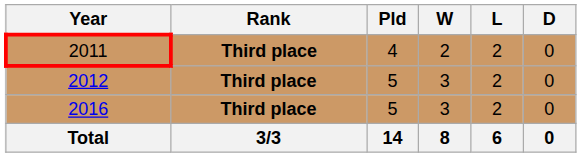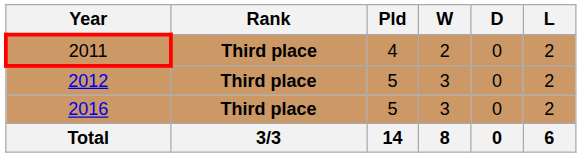 <table class="wikitable" style="text-align: center;font-size:90%;">
 <tr>
 <th width=125>Year</th>
 <th width=150>Rank</th>
 <th width=35>Pld</th>
 <th width=35>W</th>
+<th width=35>D</th>
 <th width=35>L</th>
-<th width=35>D</th>
 </tr>
 <tr bgcolor="#cc9966">
 <td style="border: 3px solid red"> 2011</td>
 <td><strong>Third place</strong></td>
 <td>4</td>
 <td>2</td>
+<td>0</td>
 <td>2</td>
-<td>0</td>
 </tr>
 <tr bgcolor="#cc9966">
 <td> <a href='#'>2012</a></td>
 <td><strong>Third place</strong></td>
 <td>5</td>
 <td>3</td>
+<td>0</td>
 <td>2</td>
-<td>0</td>
 </tr>
 <tr bgcolor="#cc9966">
 <td> <a href='#'>2016</a></td>
 <td><strong>Third place</strong></td>
 <td>5</td>
 <td>3</td>
+<td>0</td>
 <td>2</td>
-<td>0</td>
 </tr>
 <tr>
 <th>Total</th>
 <th>3/3</th>
 <th>14</th>
 <th>8</th>
+<th>0</th>
 <th>6</th>
-<th>0</th>
 </tr>
 </table>
